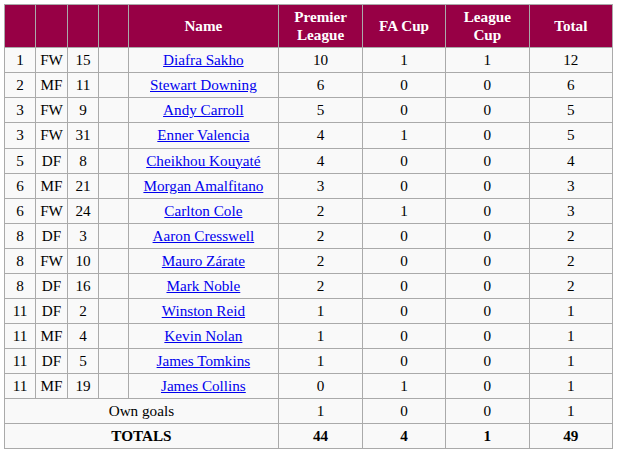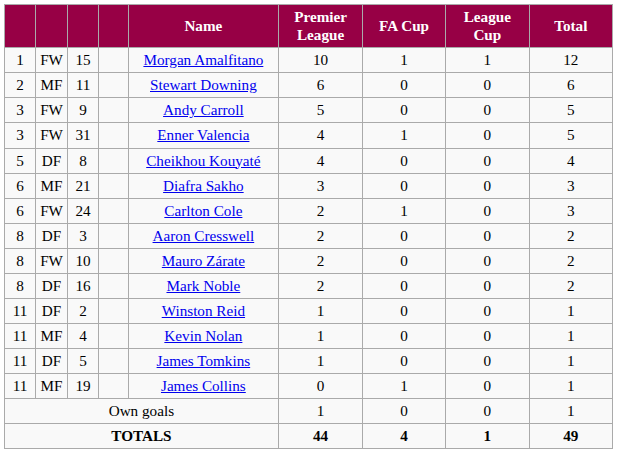 <table class="wikitable sortable" style="font-size: 95%; text-align: center;">
 <tr>
 <th width=25 style="background-color:#970045; color:white;"></th>
 <th width=25 style="background-color:#970045; color:white;"></th>
 <th width=25 style="background-color:#970045; color:white;"></th>
 <th width=25 style="background-color:#970045; color:white;"></th>
 <th width=150 style="background-color:#970045; color:white;">Name</th>
 <th width=80 style="background-color:#970045; color:white;">Premier League</th>
 <th width=80 style="background-color:#970045; color:white;">FA Cup</th>
 <th width=80 style="background-color:#970045; color:white;">League Cup</th>
 <th width=80 style="background-color:#970045; color:white;">Total</th>
 </tr>
 <tr>
 <td>1</td>
 <td>FW</td>
 <td>15</td>
 <td></td>
-<td data-sort-value="Sakho, Diafra"><a href='#'>Diafra Sakho</a></td>
+<td data-sort-value="Amalfitano, Morgan"><a href='#'>Morgan Amalfitano</a></td>
 <td>10</td>
 <td>1</td>
 <td>1</td>
 <td>12</td>
 </tr>
 <tr>
 <td>2</td>
 <td>MF</td>
 <td>11</td>
 <td></td>
 <td data-sort-value="Downing, Stewart"><a href='#'>Stewart Downing</a></td>
 <td>6</td>
 <td>0</td>
 <td>0</td>
 <td>6</td>
 </tr>
 <tr>
 <td>3</td>
 <td>FW</td>
 <td>9</td>
 <td></td>
 <td data-sort-value="Carroll, Andy"><a href='#'>Andy Carroll</a></td>
 <td>5</td>
 <td>0</td>
 <td>0</td>
 <td>5</td>
 </tr>
 <tr>
 <td>3</td>
 <td>FW</td>
 <td>31</td>
 <td></td>
 <td data-sort-value="Valencia, Enner"><a href='#'>Enner Valencia</a></td>
 <td>4</td>
 <td>1</td>
 <td>0</td>
 <td>5</td>
 </tr>
 <tr>
 <td>5</td>
 <td>DF</td>
 <td>8</td>
 <td></td>
 <td data-sort-value="Kouyaté, Cheikhou"><a href='#'>Cheikhou Kouyaté</a></td>
 <td>4</td>
 <td>0</td>
 <td>0</td>
 <td>4</td>
 </tr>
 <tr>
 <td>6</td>
 <td>MF</td>
 <td>21</td>
 <td></td>
-<td data-sort-value="Amalfitano, Morgan"><a href='#'>Morgan Amalfitano</a></td>
+<td data-sort-value="Sakho, Diafra"><a href='#'>Diafra Sakho</a></td>
 <td>3</td>
 <td>0</td>
 <td>0</td>
 <td>3</td>
 </tr>
 <tr>
 <td>6</td>
 <td>FW</td>
 <td>24</td>
 <td></td>
 <td data-sort-value="Cole, Carlton"><a href='#'>Carlton Cole</a></td>
 <td>2</td>
 <td>1</td>
 <td>0</td>
 <td>3</td>
 </tr>
 <tr>
 <td>8</td>
 <td>DF</td>
 <td>3</td>
 <td></td>
 <td data-sort-value="Cresswell, Aaron"><a href='#'>Aaron Cresswell</a></td>
 <td>2</td>
 <td>0</td>
 <td>0</td>
 <td>2</td>
 </tr>
 <tr>
 <td>8</td>
 <td>FW</td>
 <td>10</td>
 <td></td>
 <td data-sort-value="Zarate, Mauro"><a href='#'>Mauro Zárate</a></td>
 <td>2</td>
 <td>0</td>
 <td>0</td>
 <td>2</td>
 </tr>
 <tr>
 <td>8</td>
 <td>DF</td>
 <td>16</td>
 <td></td>
 <td data-sort-value="Noble, Mark"><a href='#'>Mark Noble</a></td>
 <td>2</td>
 <td>0</td>
 <td>0</td>
 <td>2</td>
 </tr>
 <tr>
 <td>11</td>
 <td>DF</td>
 <td>2</td>
 <td></td>
 <td data-sort-value="Reid, Winston"><a href='#'>Winston Reid</a></td>
 <td>1</td>
 <td>0</td>
 <td>0</td>
 <td>1</td>
 </tr>
 <tr>
 <td>11</td>
 <td>MF</td>
 <td>4</td>
 <td></td>
 <td data-sort-value="Nolan, Kevin"><a href='#'>Kevin Nolan</a></td>
 <td>1</td>
 <td>0</td>
 <td>0</td>
 <td>1</td>
 </tr>
 <tr>
 <td>11</td>
 <td>DF</td>
 <td>5</td>
 <td></td>
 <td data-sort-value="Tomkins, James"><a href='#'>James Tomkins</a></td>
 <td>1</td>
 <td>0</td>
 <td>0</td>
 <td>1</td>
 </tr>
 <tr>
 <td>11</td>
 <td>MF</td>
 <td>19</td>
 <td></td>
 <td data-sort-value="Collins, James"><a href='#'>James Collins</a></td>
 <td>0</td>
 <td>1</td>
 <td>0</td>
 <td>1</td>
 </tr>
 <tr class="sortbottom">
 <td colspan="5">Own goals</td>
 <td>1</td>
 <td>0</td>
 <td>0</td>
 <td>1</td>
 </tr>
 <tr class="sortbottom">
 <td colspan=5><strong>TOTALS</strong></td>
 <td><strong>44</strong></td>
 <td><strong>4</strong></td>
 <td><strong>1</strong></td>
 <td><strong>49</strong></td>
 </tr>
 </table>
